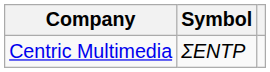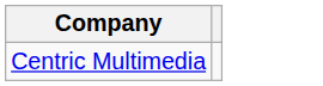 <table class="wikitable">
 <tr>
 <th>Company</th>
-<th>Symbol</th>
 <th></th>
 </tr>
 <tr>
 <td><a href='#'>Centric Multimedia</a></td>
-<td><em>ΣΕΝΤΡ</em></td>
 <td></td>
 </tr>
 </table>
